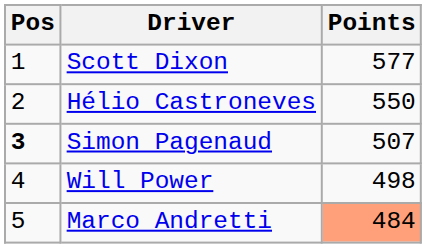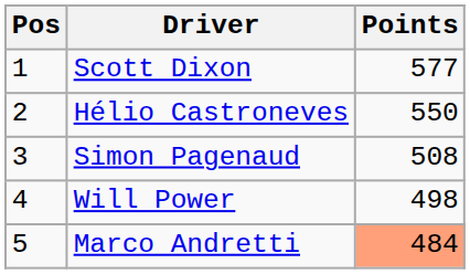 <table class="wikitable" style="font-size: 95%;">
 <tr>
 <th>Pos</th>
 <th>Driver</th>
 <th>Points</th>
 </tr>
 <tr>
 <td>1</td>
 <td> <a href='#'>Scott Dixon</a></td>
 <td align="right">577</td>
 </tr>
 <tr>
 <td>2</td>
 <td> <a href='#'>Hélio Castroneves</a></td>
 <td align="right">550</td>
 </tr>
 <tr>
-<td><strong>3</strong></td>
+<td>3</td>
 <td> <a href='#'>Simon Pagenaud</a></td>
-<td align="right">507</td>
+<td align="right">508</td>
 </tr>
 <tr>
 <td>4</td>
 <td> <a href='#'>Will Power</a></td>
 <td align="right">498</td>
 </tr>
 <tr>
 <td>5</td>
 <td> <a href='#'>Marco Andretti</a></td>
 <td align="right" style="background: lightsalmon;">484</td>
 </tr>
 </table>
